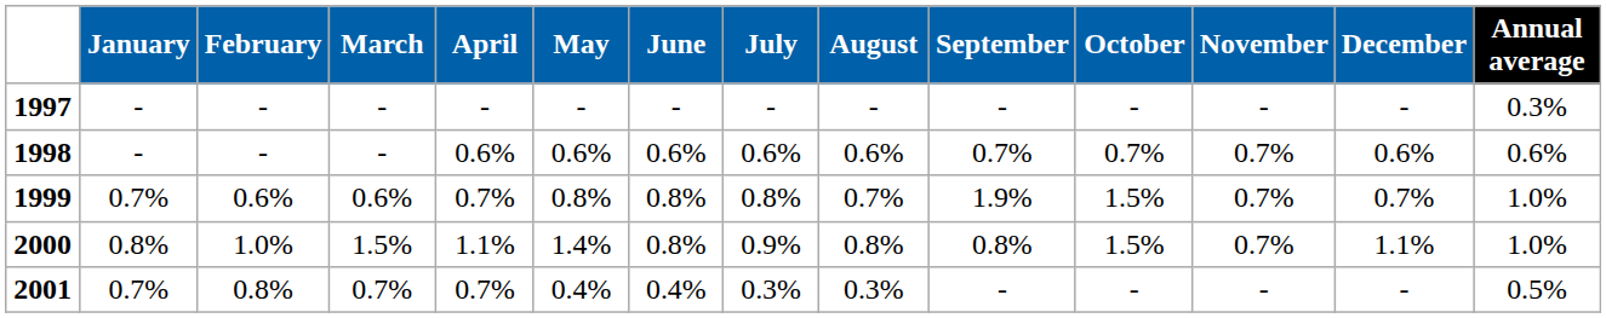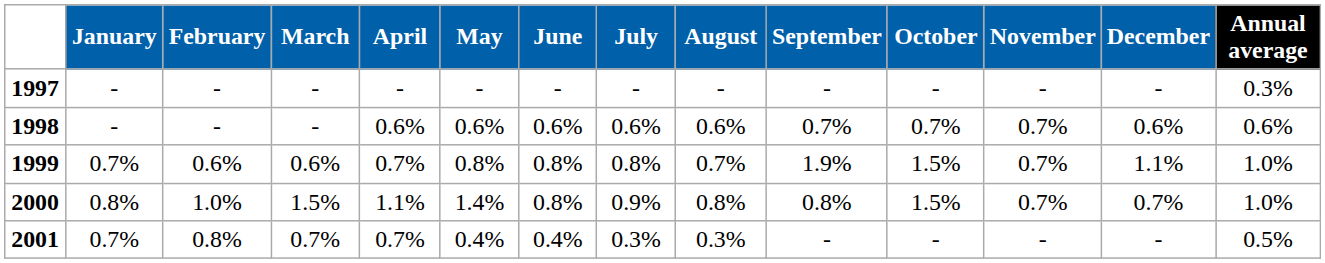 <table class="wikitable" style="width:100%; margin:auto; background:#ffffff;">
 <tr>
 <th style="background:#FFFFFF; color:#FFFFFF;" width="35px"></th>
 <th style="background:#0060A9; color:#FFFFFF;" width="60px">January</th>
 <th style="background:#0060A9; color:#FFFFFF;" width="60px">February</th>
 <th style="background:#0060A9; color:#FFFFFF;" width="60px">March</th>
 <th style="background:#0060A9; color:#FFFFFF;" width="60px">April</th>
 <th style="background:#0060A9; color:#FFFFFF;" width="60px">May</th>
 <th style="background:#0060A9; color:#FFFFFF;" width="60px">June</th>
 <th style="background:#0060A9; color:#FFFFFF;" width="60px">July</th>
 <th style="background:#0060A9; color:#FFFFFF;" width="60px">August</th>
 <th style="background:#0060A9; color:#FFFFFF;" width="60px">September</th>
 <th style="background:#0060A9; color:#FFFFFF;" width="60px">October</th>
 <th style="background:#0060A9; color:#FFFFFF;" width="60px">November</th>
 <th style="background:#0060A9; color:#FFFFFF;" width="60px">December</th>
 <th style="background:#000000; color:#FFFFFF;" width="75px">Annual average</th>
 </tr>
 <tr align="center">
 <td><strong>1997</strong></td>
 <td>-</td>
 <td>-</td>
 <td>-</td>
 <td>-</td>
 <td>-</td>
 <td>-</td>
 <td>-</td>
 <td>-</td>
 <td>-</td>
 <td>-</td>
 <td>-</td>
 <td>-</td>
 <td>0.3%</td>
 </tr>
 <tr align="center">
 <td><strong>1998</strong></td>
 <td>-</td>
 <td>-</td>
 <td>-</td>
 <td>0.6%</td>
 <td>0.6%</td>
 <td>0.6%</td>
 <td>0.6%</td>
 <td>0.6%</td>
 <td>0.7%</td>
 <td>0.7%</td>
 <td>0.7%</td>
 <td>0.6%</td>
 <td> 0.6%</td>
 </tr>
 <tr align="center">
 <td><strong>1999</strong></td>
 <td>0.7%</td>
 <td>0.6%</td>
 <td>0.6%</td>
 <td>0.7%</td>
 <td>0.8%</td>
 <td>0.8%</td>
 <td>0.8%</td>
 <td>0.7%</td>
 <td>1.9%</td>
 <td>1.5%</td>
 <td>0.7%</td>
-<td>0.7%</td>
+<td>1.1%</td>
 <td> 1.0%</td>
 </tr>
 <tr align="center">
 <td><strong>2000</strong></td>
 <td>0.8%</td>
 <td>1.0%</td>
 <td>1.5%</td>
 <td>1.1%</td>
 <td>1.4%</td>
 <td>0.8%</td>
 <td>0.9%</td>
 <td>0.8%</td>
 <td>0.8%</td>
 <td>1.5%</td>
 <td>0.7%</td>
-<td>1.1%</td>
+<td>0.7%</td>
 <td>1.0%</td>
 </tr>
 <tr align="center">
 <td><strong>2001</strong></td>
 <td>0.7%</td>
 <td>0.8%</td>
 <td>0.7%</td>
 <td>0.7%</td>
 <td>0.4%</td>
 <td>0.4%</td>
 <td>0.3%</td>
 <td>0.3%</td>
 <td>-</td>
 <td>-</td>
 <td>-</td>
 <td>-</td>
 <td> 0.5%</td>
 </tr>
 </table>
